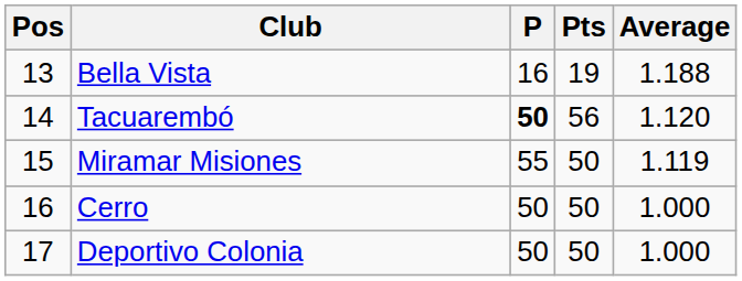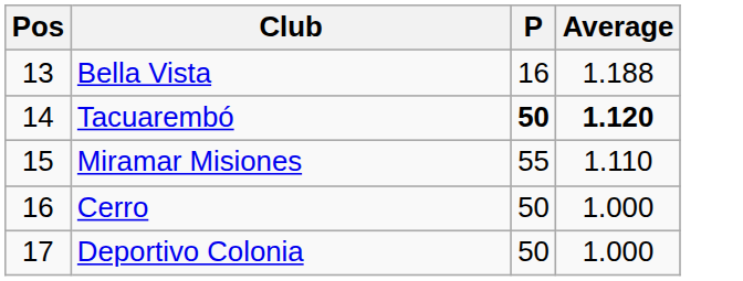 <table class="wikitable" style="text-align:center;">
 <tr>
 <th>Pos</th>
 <th style="width:15em">Club</th>
 <th>P</th>
-<th>Pts</th>
 <th>Average</th>
 </tr>
 <tr>
 <td>13</td>
 <td align="left"><a href='#'>Bella Vista</a></td>
 <td>16</td>
-<td>19</td>
 <td>1.188</td>
 </tr>
 <tr>
 <td>14</td>
 <td align="left"><a href='#'>Tacuarembó</a></td>
 <td><strong>50</strong></td>
-<td>56</td>
-<td>1.120</td>
+<td><strong>1.120</strong></td>
 </tr>
 <tr>
 <td>15</td>
 <td align="left"><a href='#'>Miramar Misiones</a></td>
 <td>55</td>
-<td>50</td>
-<td>1.119</td>
+<td>1.110</td>
 </tr>
 <tr>
 <td>16</td>
 <td align="left"><a href='#'>Cerro</a></td>
-<td>50</td>
 <td>50</td>
 <td>1.000</td>
 </tr>
 <tr>
 <td>17</td>
 <td align="left"><a href='#'>Deportivo Colonia</a></td>
 <td>50</td>
-<td>50</td>
 <td>1.000</td>
 </tr>
 </table>
